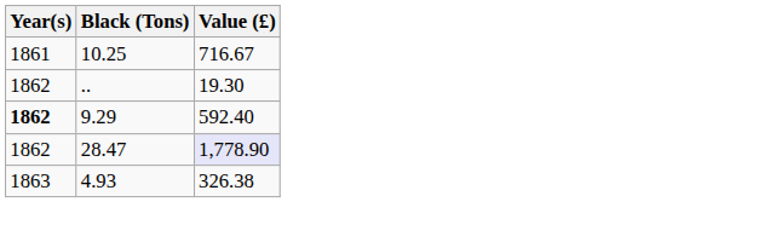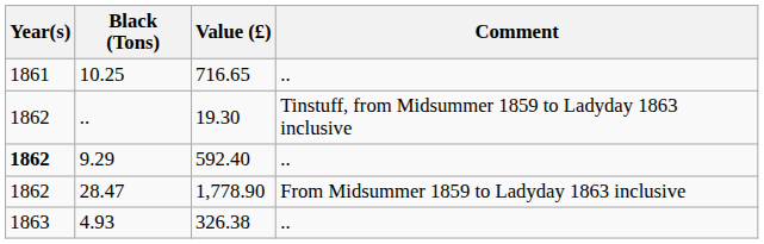 <table class="wikitable">
 <tr>
 <th>Year(s)</th>
 <th>Black (Tons)</th>
 <th>Value (£)</th>
+<th>Comment</th>
 </tr>
 <tr>
 <td>1861</td>
 <td>10.25</td>
-<td>716.67</td>
+<td>716.65</td>
+<td>..</td>
 </tr>
 <tr>
 <td>1862</td>
 <td>..</td>
 <td>19.30</td>
+<td>Tinstuff, from Midsummer 1859 to Ladyday 1863 inclusive</td>
 </tr>
 <tr>
 <td><strong>1862</strong></td>
 <td>9.29</td>
 <td>592.40</td>
+<td>..</td>
 </tr>
 <tr>
 <td>1862</td>
 <td>28.47</td>
-<td style="background: lavender;">1,778.90</td>
+<td>1,778.90</td>
+<td>From Midsummer 1859 to Ladyday 1863 inclusive</td>
 </tr>
 <tr>
 <td>1863</td>
 <td>4.93</td>
 <td>326.38</td>
+<td>..</td>
 </tr>
 </table>
